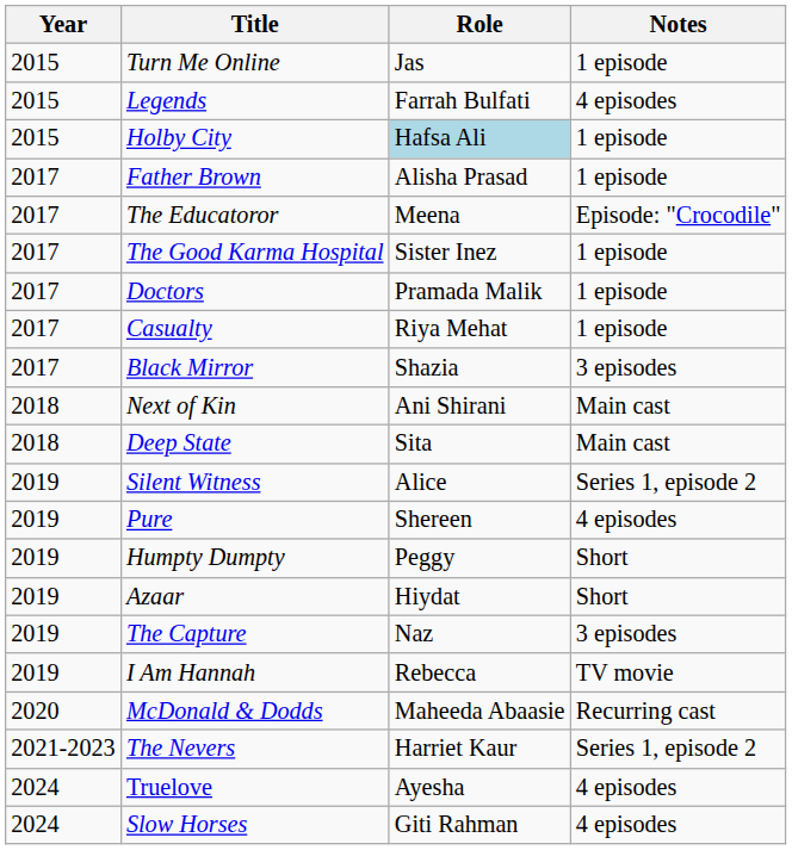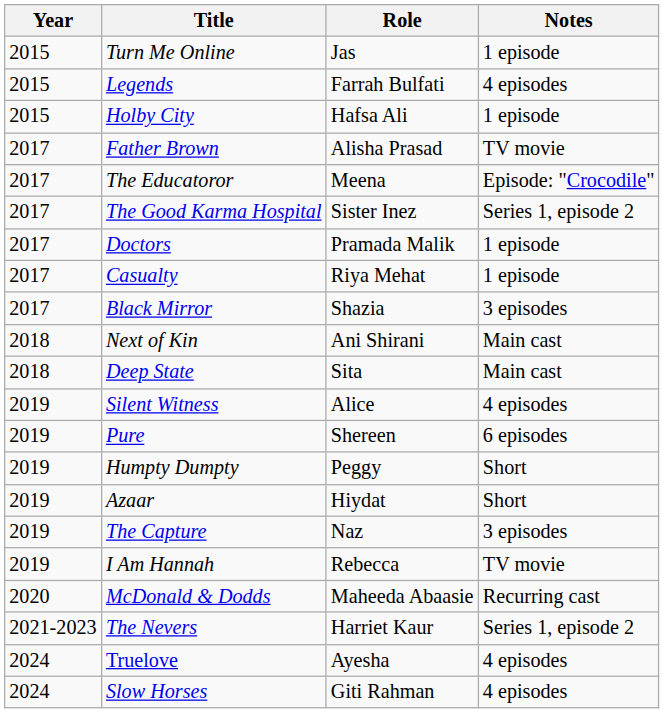 <table class="wikitable sortable">
 <tr>
 <th>Year</th>
 <th>Title</th>
 <th>Role</th>
 <th class="unsortable">Notes</th>
 </tr>
 <tr>
 <td>2015</td>
 <td><em>Turn Me Online</em></td>
 <td>Jas</td>
 <td>1 episode</td>
 </tr>
 <tr>
 <td>2015</td>
 <td><em><a href='#'>Legends</a></em></td>
 <td>Farrah Bulfati</td>
 <td>4 episodes</td>
 </tr>
 <tr>
 <td>2015</td>
 <td><em><a href='#'>Holby City</a></em></td>
-<td style="background: lightblue;">Hafsa Ali</td>
+<td>Hafsa Ali</td>
 <td>1 episode</td>
 </tr>
 <tr>
 <td>2017</td>
 <td><em><a href='#'>Father Brown</a></em></td>
 <td>Alisha Prasad</td>
-<td>1 episode</td>
+<td>TV movie</td>
 </tr>
 <tr>
 <td>2017</td>
 <td><em>The Educatoror</em></td>
 <td>Meena</td>
 <td>Episode: "<a href='#'>Crocodile</a>"</td>
 </tr>
 <tr>
 <td>2017</td>
 <td><em><a href='#'>The Good Karma Hospital</a></em></td>
 <td>Sister Inez</td>
-<td>1 episode</td>
+<td>Series 1, episode 2</td>
 </tr>
 <tr>
 <td>2017</td>
 <td><em><a href='#'>Doctors</a></em></td>
 <td>Pramada Malik</td>
 <td>1 episode</td>
 </tr>
 <tr>
 <td>2017</td>
 <td><em><a href='#'>Casualty</a></em></td>
 <td>Riya Mehat</td>
 <td>1 episode</td>
 </tr>
 <tr>
 <td>2017</td>
 <td><em><a href='#'>Black Mirror</a></em></td>
 <td>Shazia</td>
 <td>3 episodes</td>
 </tr>
 <tr>
 <td>2018</td>
 <td><em>Next of Kin</em></td>
 <td>Ani Shirani</td>
 <td>Main cast</td>
 </tr>
 <tr>
 <td>2018</td>
 <td><em><a href='#'>Deep State</a></em></td>
 <td>Sita</td>
 <td>Main cast</td>
 </tr>
 <tr>
 <td>2019</td>
 <td><em><a href='#'>Silent Witness</a></em></td>
 <td>Alice</td>
-<td>Series 1, episode 2</td>
+<td>4 episodes</td>
 </tr>
 <tr>
 <td>2019</td>
 <td><em><a href='#'>Pure</a></em></td>
 <td>Shereen</td>
-<td>4 episodes</td>
+<td>6 episodes</td>
 </tr>
 <tr>
 <td>2019</td>
 <td><em>Humpty Dumpty</em></td>
 <td>Peggy</td>
 <td>Short</td>
 </tr>
 <tr>
 <td>2019</td>
 <td><em>Azaar</em></td>
 <td>Hiydat</td>
 <td>Short</td>
 </tr>
 <tr>
 <td>2019</td>
 <td><em><a href='#'>The Capture</a></em></td>
 <td>Naz</td>
 <td>3 episodes</td>
 </tr>
 <tr>
 <td>2019</td>
 <td><em>I Am Hannah</em></td>
 <td>Rebecca</td>
 <td>TV movie</td>
 </tr>
 <tr>
 <td>2020</td>
 <td><em><a href='#'>McDonald & Dodds</a></em></td>
 <td>Maheeda Abaasie</td>
 <td>Recurring cast</td>
 </tr>
 <tr>
 <td>2021-2023</td>
 <td><em><a href='#'>The Nevers</a></em></td>
 <td>Harriet Kaur</td>
 <td>Series 1, episode 2</td>
 </tr>
 <tr>
 <td>2024</td>
 <td><a href='#'>Truelove</a></td>
 <td>Ayesha</td>
 <td>4 episodes</td>
 </tr>
 <tr>
 <td>2024</td>
 <td><em><a href='#'>Slow Horses</a></em></td>
 <td>Giti Rahman</td>
 <td>4 episodes</td>
 </tr>
 </table>
